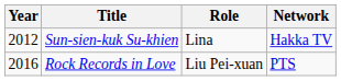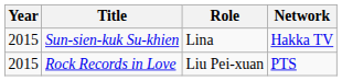 <table class="wikitable sortable">
 <tr>
 <th>Year</th>
 <th>Title</th>
 <th>Role</th>
 <th>Network</th>
 </tr>
 <tr>
-<td>2012</td>
+<td>2015</td>
 <td><a href='#'><em>Sun-sien-kuk Su-khien</em></a></td>
 <td>Lina</td>
 <td><a href='#'>Hakka TV</a></td>
 </tr>
 <tr>
-<td>2016</td>
+<td>2015</td>
 <td><em><a href='#'>Rock Records in Love</a></em></td>
 <td>Liu Pei-xuan</td>
 <td><a href='#'>PTS</a></td>
 </tr>
 </table>
